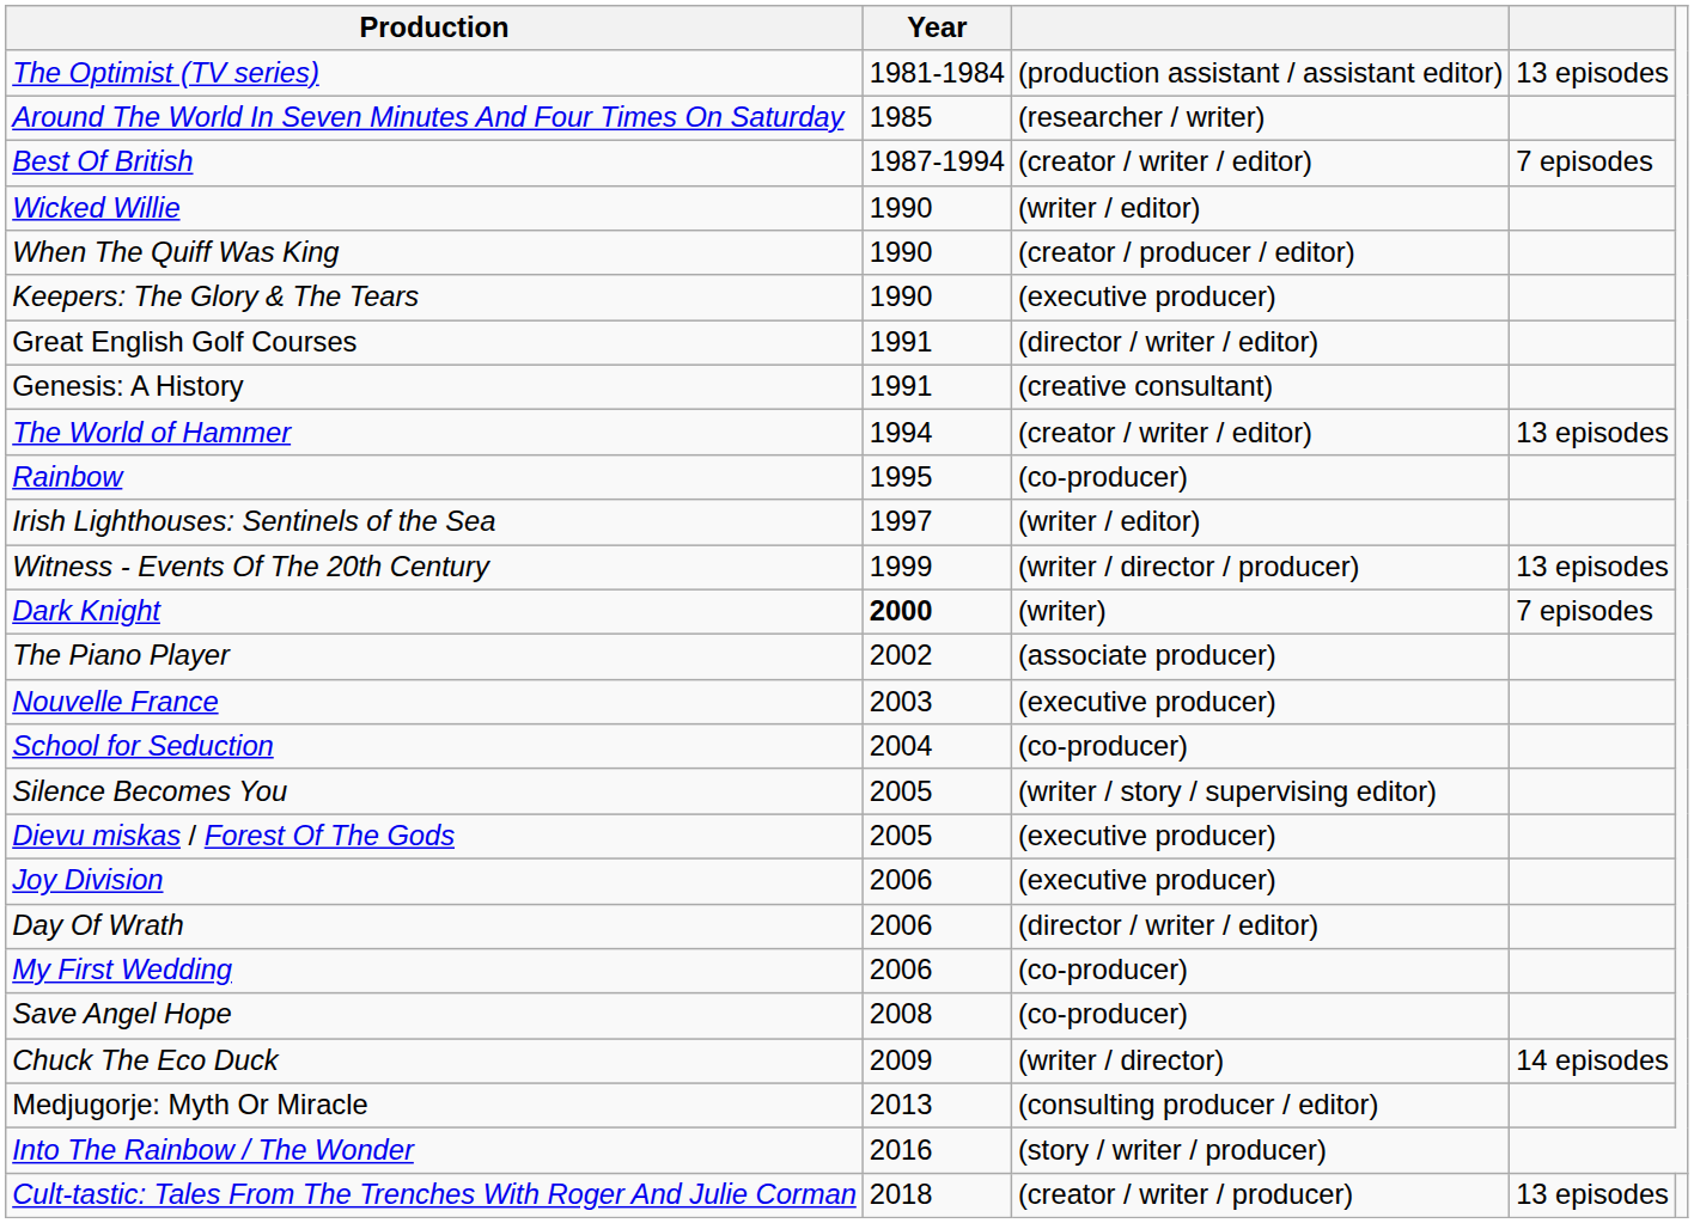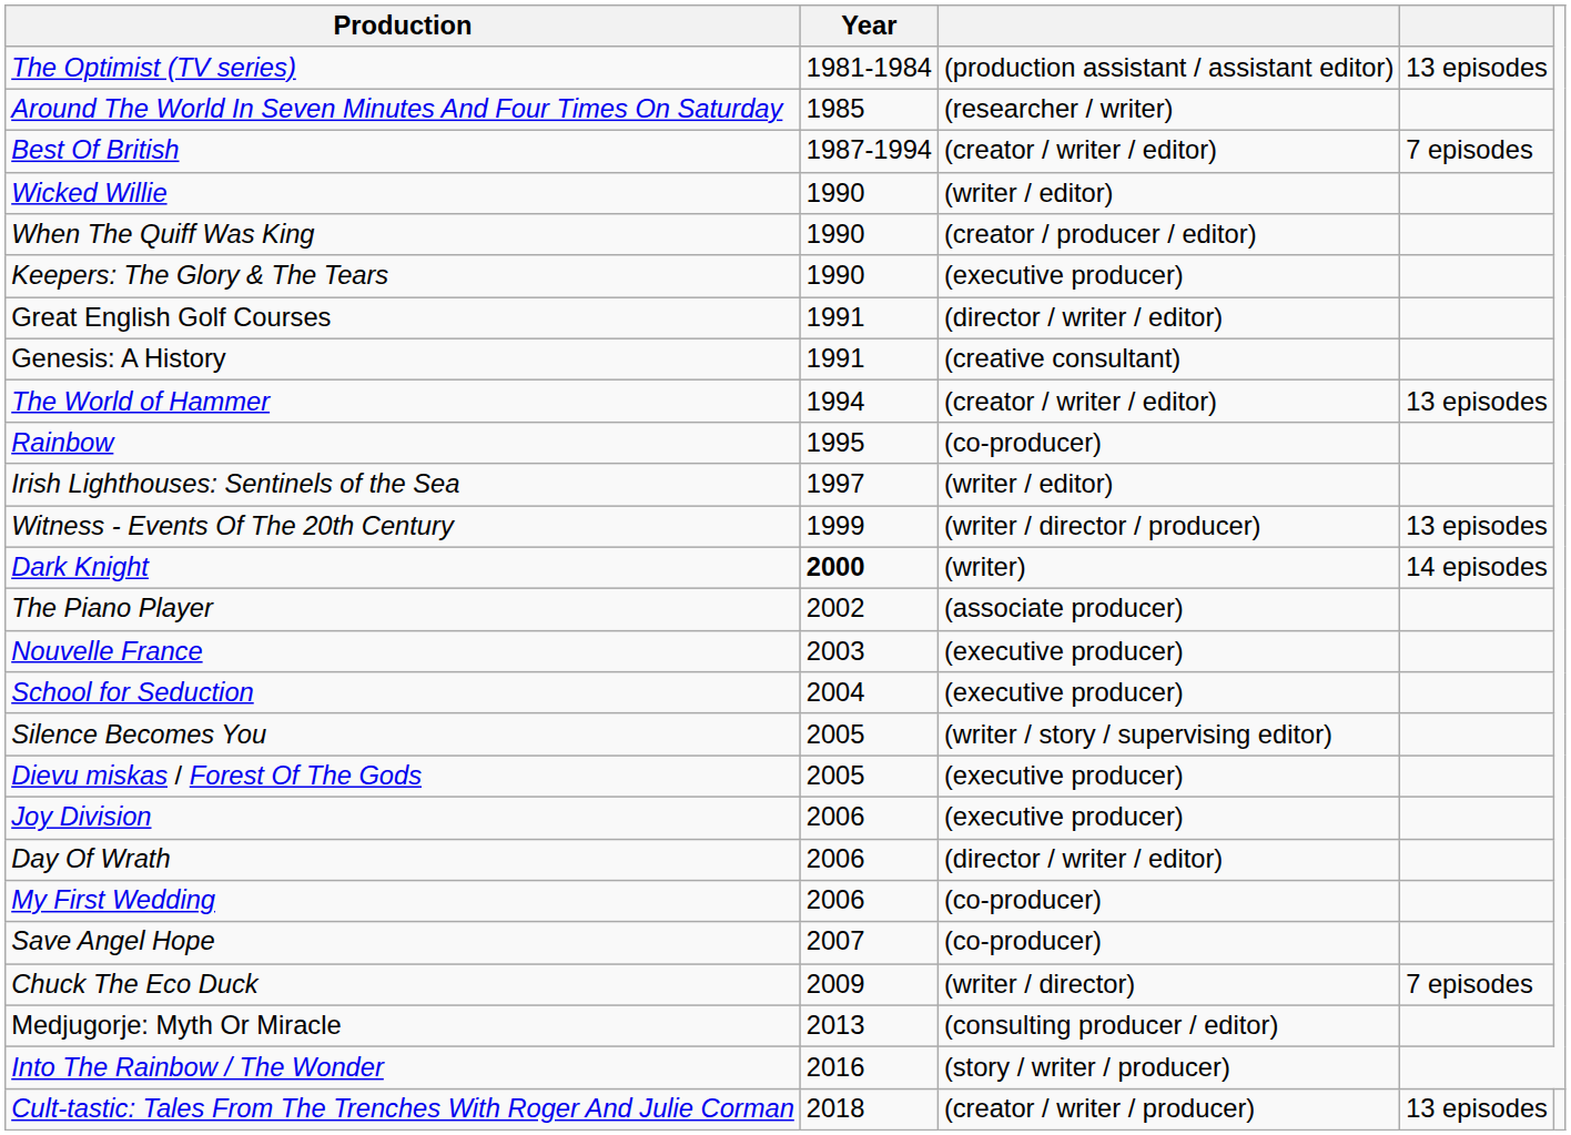 <table class="wikitable">
 <tr>
 <th>Production</th>
 <th>Year</th>
 <th></th>
 <th></th>
 </tr>
 <tr>
 <td><em><a href='#'>The Optimist (TV series)</a></em></td>
 <td>1981-1984</td>
 <td>(production assistant / assistant editor)</td>
 <td>13 episodes</td>
 </tr>
 <tr>
 <td><em><a href='#'>Around The World In Seven Minutes And Four Times On Saturday</a></em></td>
 <td>1985</td>
 <td>(researcher / writer)</td>
 <td></td>
 </tr>
 <tr>
 <td><em><a href='#'>Best Of British</a></em></td>
 <td>1987-1994</td>
 <td>(creator / writer / editor)</td>
 <td>7 episodes</td>
 </tr>
 <tr>
 <td><em><a href='#'>Wicked Willie</a></em></td>
 <td>1990</td>
 <td>(writer / editor)</td>
 <td></td>
 </tr>
 <tr>
 <td><em>When The Quiff Was King</em></td>
 <td>1990</td>
 <td>(creator / producer / editor)</td>
 <td></td>
 </tr>
 <tr>
 <td><em>Keepers: The Glory & The Tears</em></td>
 <td>1990</td>
 <td>(executive producer)</td>
 <td></td>
 </tr>
 <tr>
 <td>Great English Golf Courses</td>
 <td>1991</td>
 <td>(director / writer / editor)</td>
 <td></td>
 </tr>
 <tr>
 <td>Genesis: A History</td>
 <td>1991</td>
 <td>(creative consultant)</td>
 <td></td>
 </tr>
 <tr>
 <td><em><a href='#'>The World of Hammer</a></em></td>
 <td>1994</td>
 <td>(creator / writer / editor)</td>
 <td>13 episodes</td>
 </tr>
 <tr>
 <td><em><a href='#'>Rainbow</a></em></td>
 <td>1995</td>
 <td>(co-producer)</td>
 <td></td>
 </tr>
 <tr>
 <td><em>Irish Lighthouses: Sentinels of the Sea</em></td>
 <td>1997</td>
 <td>(writer / editor)</td>
 <td></td>
 </tr>
 <tr>
 <td><em>Witness - Events Of The 20th Century </em></td>
 <td>1999</td>
 <td>(writer / director / producer)</td>
 <td>13 episodes</td>
 </tr>
 <tr>
 <td><em><a href='#'>Dark Knight</a></em></td>
 <td><strong>2000</strong></td>
 <td>(writer)</td>
-<td>7 episodes</td>
+<td>14 episodes</td>
 </tr>
 <tr>
 <td><em>The Piano Player</em></td>
 <td>2002</td>
 <td>(associate producer)</td>
 <td></td>
 </tr>
 <tr>
 <td><em><a href='#'>Nouvelle France</a></em></td>
 <td>2003</td>
 <td>(executive producer)</td>
 <td></td>
 </tr>
 <tr>
 <td><em><a href='#'>School for Seduction</a></em></td>
 <td>2004</td>
-<td>(co-producer)</td>
+<td>(executive producer)</td>
 <td></td>
 </tr>
 <tr>
 <td><em>Silence Becomes You</em></td>
 <td>2005</td>
 <td>(writer / story / supervising editor)</td>
 <td></td>
 </tr>
 <tr>
 <td><em><a href='#'>Dievu miskas</a></em> / <em><a href='#'>Forest Of The Gods</a></em></td>
 <td>2005</td>
 <td>(executive producer)</td>
 <td></td>
 </tr>
 <tr>
 <td><em><a href='#'>Joy Division</a></em></td>
 <td>2006</td>
 <td>(executive producer)</td>
 <td></td>
 </tr>
 <tr>
 <td><em>Day Of Wrath</em></td>
 <td>2006</td>
 <td>(director / writer / editor)</td>
 <td></td>
 </tr>
 <tr>
 <td><em><a href='#'>My First Wedding</a></em></td>
 <td>2006</td>
 <td>(co-producer)</td>
 <td></td>
 </tr>
 <tr>
 <td><em>Save Angel Hope</em></td>
-<td>2008</td>
+<td>2007</td>
 <td>(co-producer)</td>
 <td></td>
 </tr>
 <tr>
 <td><em>Chuck The Eco Duck</em></td>
 <td>2009</td>
 <td>(writer / director)</td>
-<td>14 episodes</td>
+<td>7 episodes</td>
 </tr>
 <tr>
 <td>Medjugorje: Myth Or Miracle</td>
 <td>2013</td>
 <td>(consulting producer / editor)</td>
 <td></td>
 </tr>
 <tr>
 <td><em><a href='#'>Into The Rainbow / The Wonder</a></em></td>
 <td>2016</td>
 <td>(story / writer / producer)</td>
 </tr>
 <tr>
 <td><em><a href='#'>Cult-tastic: Tales From The Trenches With Roger And Julie Corman</a></em></td>
 <td>2018</td>
 <td>(creator / writer / producer)</td>
 <td>13 episodes</td>
 <td></td>
 </tr>
 </table>
